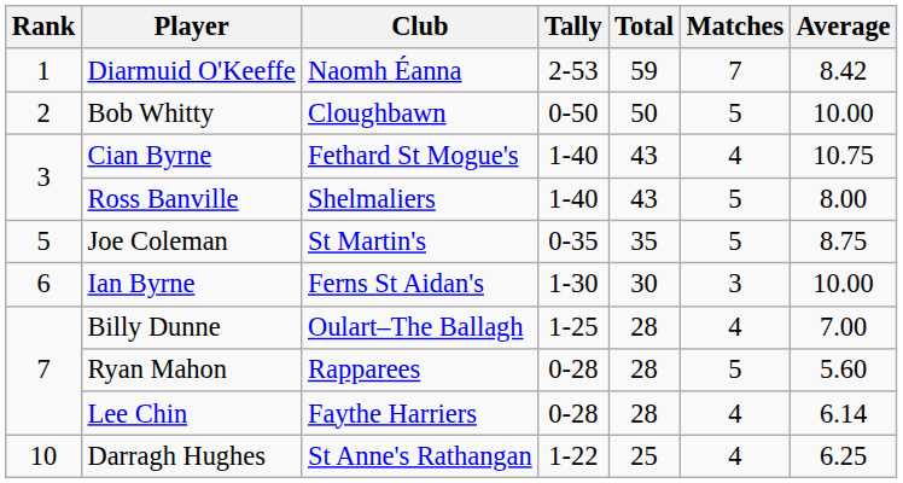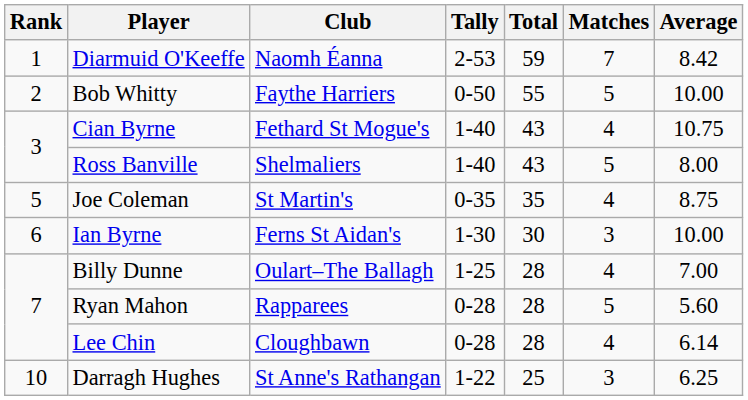 <table class="wikitable">
 <tr>
 <th>Rank</th>
 <th>Player</th>
 <th>Club</th>
 <th>Tally</th>
 <th>Total</th>
 <th>Matches</th>
 <th>Average</th>
 </tr>
 <tr>
 <td rowspan="1" style="text-align:center;">1</td>
 <td><a href='#'>Diarmuid O'Keeffe</a></td>
 <td><a href='#'>Naomh Éanna</a></td>
 <td align=center>2-53</td>
 <td align=center>59</td>
 <td align=center>7</td>
 <td align=center>8.42</td>
 </tr>
 <tr>
 <td rowspan="1" style="text-align:center;">2</td>
 <td>Bob Whitty</td>
-<td><a href='#'>Cloughbawn</a></td>
+<td><a href='#'>Faythe Harriers</a></td>
 <td align=center>0-50</td>
-<td align=center>50</td>
+<td align=center>55</td>
 <td align=center>5</td>
 <td align=center>10.00</td>
 </tr>
 <tr>
 <td rowspan="2" style="text-align:center;">3</td>
 <td><a href='#'>Cian Byrne</a></td>
 <td><a href='#'>Fethard St Mogue's</a></td>
 <td align=center>1-40</td>
 <td align=center>43</td>
 <td align=center>4</td>
 <td align=center>10.75</td>
 </tr>
 <tr>
 <td><a href='#'>Ross Banville</a></td>
 <td><a href='#'>Shelmaliers</a></td>
 <td align=center>1-40</td>
 <td align=center>43</td>
 <td align=center>5</td>
 <td align=center>8.00</td>
 </tr>
 <tr>
 <td rowspan="1" style="text-align:center;">5</td>
 <td>Joe Coleman</td>
 <td><a href='#'>St Martin's</a></td>
 <td align=center>0-35</td>
 <td align=center>35</td>
-<td align=center>5</td>
+<td align=center>4</td>
 <td align=center>8.75</td>
 </tr>
 <tr>
 <td rowspan="1" style="text-align:center;">6</td>
 <td><a href='#'>Ian Byrne</a></td>
 <td><a href='#'>Ferns St Aidan's</a></td>
 <td align=center>1-30</td>
 <td align=center>30</td>
 <td align=center>3</td>
 <td align=center>10.00</td>
 </tr>
 <tr>
 <td rowspan="3" style="text-align:center;">7</td>
 <td>Billy Dunne</td>
 <td><a href='#'>Oulart–The Ballagh</a></td>
 <td align=center>1-25</td>
 <td align=center>28</td>
 <td align=center>4</td>
 <td align=center>7.00</td>
 </tr>
 <tr>
 <td>Ryan Mahon</td>
 <td><a href='#'>Rapparees</a></td>
 <td align=center>0-28</td>
 <td align=center>28</td>
 <td align=center>5</td>
 <td align=center>5.60</td>
 </tr>
 <tr>
 <td><a href='#'>Lee Chin</a></td>
-<td><a href='#'>Faythe Harriers</a></td>
+<td><a href='#'>Cloughbawn</a></td>
 <td align=center>0-28</td>
 <td align=center>28</td>
 <td align=center>4</td>
 <td align=center>6.14</td>
 </tr>
 <tr>
 <td rowspan="1" style="text-align:center;">10</td>
 <td>Darragh Hughes</td>
 <td><a href='#'>St Anne's Rathangan</a></td>
 <td align=center>1-22</td>
 <td align=center>25</td>
-<td align=center>4</td>
+<td align=center>3</td>
 <td align=center>6.25</td>
 </tr>
 </table>
